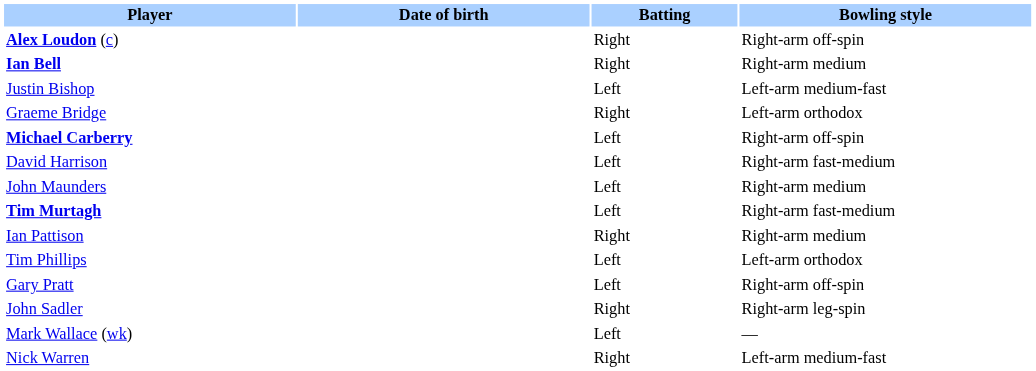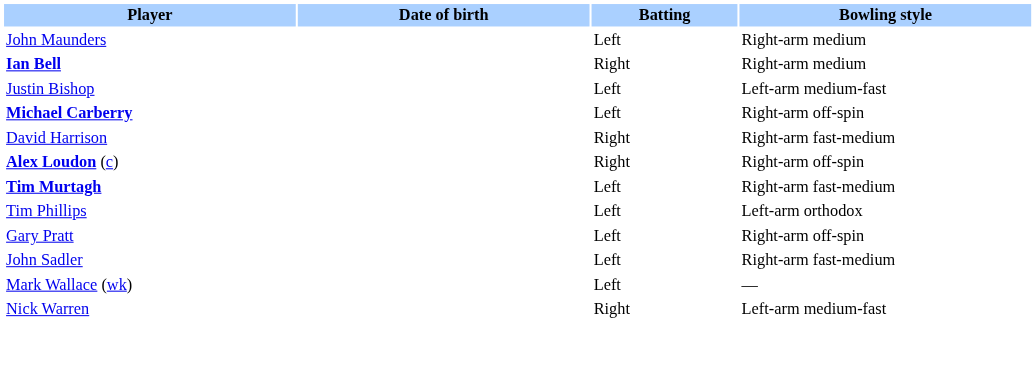 <table class="sortable" style="width:80%;" border="0" cellspacing="2" cellpadding="2">
 <tr style="background:#aad0ff;">
 <th width=20%>Player</th>
 <th width=20%>Date of birth</th>
 <th width=10%>Batting</th>
 <th width=20%>Bowling style</th>
 </tr>
 <tr>
-<td><strong><a href='#'>Alex Loudon</a></strong> (<a href='#'>c</a>)</td>
+<td><a href='#'>John Maunders</a></td>
 <td></td>
-<td>Right</td>
-<td>Right-arm off-spin</td>
+<td>Left</td>
+<td>Right-arm medium</td>
 </tr>
 <tr>
 <td><strong><a href='#'>Ian Bell</a></strong></td>
 <td></td>
 <td>Right</td>
 <td>Right-arm medium</td>
 </tr>
 <tr>
 <td><a href='#'>Justin Bishop</a></td>
 <td></td>
 <td>Left</td>
 <td>Left-arm medium-fast</td>
 </tr>
 <tr>
-<td><a href='#'>Graeme Bridge</a></td>
-<td></td>
-<td>Right</td>
-<td>Left-arm orthodox</td>
-</tr>
-<tr>
 <td><strong><a href='#'>Michael Carberry</a></strong></td>
 <td></td>
 <td>Left</td>
 <td>Right-arm off-spin</td>
 </tr>
 <tr>
 <td><a href='#'>David Harrison</a></td>
 <td></td>
-<td>Left</td>
+<td>Right</td>
 <td>Right-arm fast-medium</td>
 </tr>
 <tr>
-<td><a href='#'>John Maunders</a></td>
+<td><strong><a href='#'>Alex Loudon</a></strong> (<a href='#'>c</a>)</td>
 <td></td>
-<td>Left</td>
-<td>Right-arm medium</td>
+<td>Right</td>
+<td>Right-arm off-spin</td>
 </tr>
 <tr>
 <td><strong><a href='#'>Tim Murtagh</a></strong></td>
 <td></td>
 <td>Left</td>
 <td>Right-arm fast-medium</td>
-</tr>
-<tr>
-<td><a href='#'>Ian Pattison</a></td>
-<td></td>
-<td>Right</td>
-<td>Right-arm medium</td>
 </tr>
 <tr>
 <td><a href='#'>Tim Phillips</a></td>
 <td></td>
 <td>Left</td>
 <td>Left-arm orthodox</td>
 </tr>
 <tr>
 <td><a href='#'>Gary Pratt</a></td>
 <td></td>
 <td>Left</td>
 <td>Right-arm off-spin</td>
 </tr>
 <tr>
 <td><a href='#'>John Sadler</a></td>
 <td></td>
-<td>Right</td>
-<td>Right-arm leg-spin</td>
+<td>Left</td>
+<td>Right-arm fast-medium</td>
 </tr>
 <tr>
 <td><a href='#'>Mark Wallace</a> (<a href='#'>wk</a>)</td>
 <td></td>
 <td>Left</td>
 <td>—</td>
 </tr>
 <tr>
 <td><a href='#'>Nick Warren</a></td>
 <td></td>
 <td>Right</td>
 <td>Left-arm medium-fast</td>
 </tr>
 </table>
